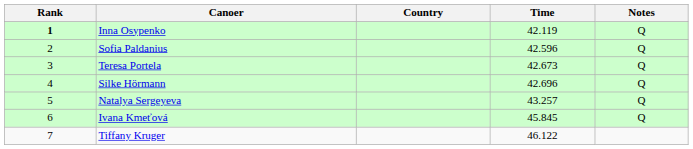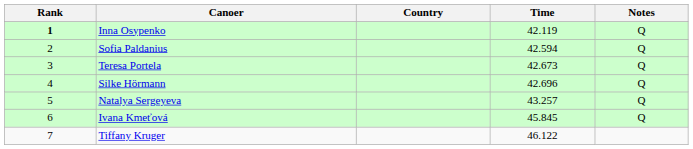 <table class="wikitable sortable" width=50% style="text-align:center;">
 <tr>
 <th>Rank</th>
 <th>Canoer</th>
 <th>Country</th>
 <th>Time</th>
 <th>Notes</th>
 </tr>
 <tr bgcolor=ccffcc>
 <td><strong>1</strong></td>
 <td align="left"><a href='#'>Inna Osypenko</a></td>
 <td align="left"></td>
 <td>42.119</td>
 <td>Q</td>
 </tr>
 <tr bgcolor=ccffcc>
 <td>2</td>
 <td align="left"><a href='#'>Sofia Paldanius</a></td>
 <td align="left"></td>
-<td>42.596</td>
+<td>42.594</td>
 <td>Q</td>
 </tr>
 <tr bgcolor=ccffcc>
 <td>3</td>
 <td align="left"><a href='#'>Teresa Portela</a></td>
 <td align="left"></td>
 <td>42.673</td>
 <td>Q</td>
 </tr>
 <tr bgcolor=ccffcc>
 <td>4</td>
 <td align="left"><a href='#'>Silke Hörmann</a></td>
 <td align="left"></td>
 <td>42.696</td>
 <td>Q</td>
 </tr>
 <tr bgcolor=ccffcc>
 <td>5</td>
 <td align="left"><a href='#'>Natalya Sergeyeva</a></td>
 <td align="left"></td>
 <td>43.257</td>
 <td>Q</td>
 </tr>
 <tr bgcolor=ccffcc>
 <td>6</td>
 <td align="left"><a href='#'>Ivana Kmeťová</a></td>
 <td align="left"></td>
 <td>45.845</td>
 <td>Q</td>
 </tr>
 <tr>
 <td>7</td>
 <td align="left"><a href='#'>Tiffany Kruger</a></td>
 <td align="left"></td>
 <td>46.122</td>
 <td></td>
 </tr>
 </table>
